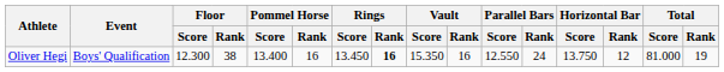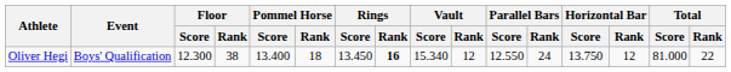 <table class="wikitable" border="1" style="font-size:90%">
 <tr>
 <th rowspan=2>Athlete</th>
 <th rowspan=2>Event</th>
 <th colspan=2>Floor</th>
 <th colspan=2>Pommel Horse</th>
 <th colspan=2>Rings</th>
 <th colspan=2>Vault</th>
 <th colspan=2>Parallel Bars</th>
 <th colspan=2>Horizontal Bar</th>
 <th colspan=2>Total</th>
 </tr>
 <tr>
 <th>Score</th>
 <th>Rank</th>
 <th>Score</th>
 <th>Rank</th>
 <th>Score</th>
 <th>Rank</th>
 <th>Score</th>
 <th>Rank</th>
 <th>Score</th>
 <th>Rank</th>
 <th>Score</th>
 <th>Rank</th>
 <th>Score</th>
 <th>Rank</th>
 </tr>
 <tr>
 <td rowspan=1><a href='#'>Oliver Hegi</a></td>
 <td><a href='#'>Boys' Qualification</a></td>
 <td align=center>12.300</td>
 <td align=center>38</td>
 <td align=center>13.400</td>
-<td align=center>16</td>
+<td align=center>18</td>
 <td align=center>13.450</td>
 <td align=center><strong>16</strong></td>
-<td align=center>15.350</td>
-<td align=center>16</td>
+<td align=center>15.340</td>
+<td align=center>12</td>
 <td align=center>12.550</td>
 <td align=center>24</td>
 <td align=center>13.750</td>
 <td align=center>12</td>
 <td align=center>81.000</td>
-<td align=center>19</td>
+<td align=center>22</td>
 </tr>
 </table>
